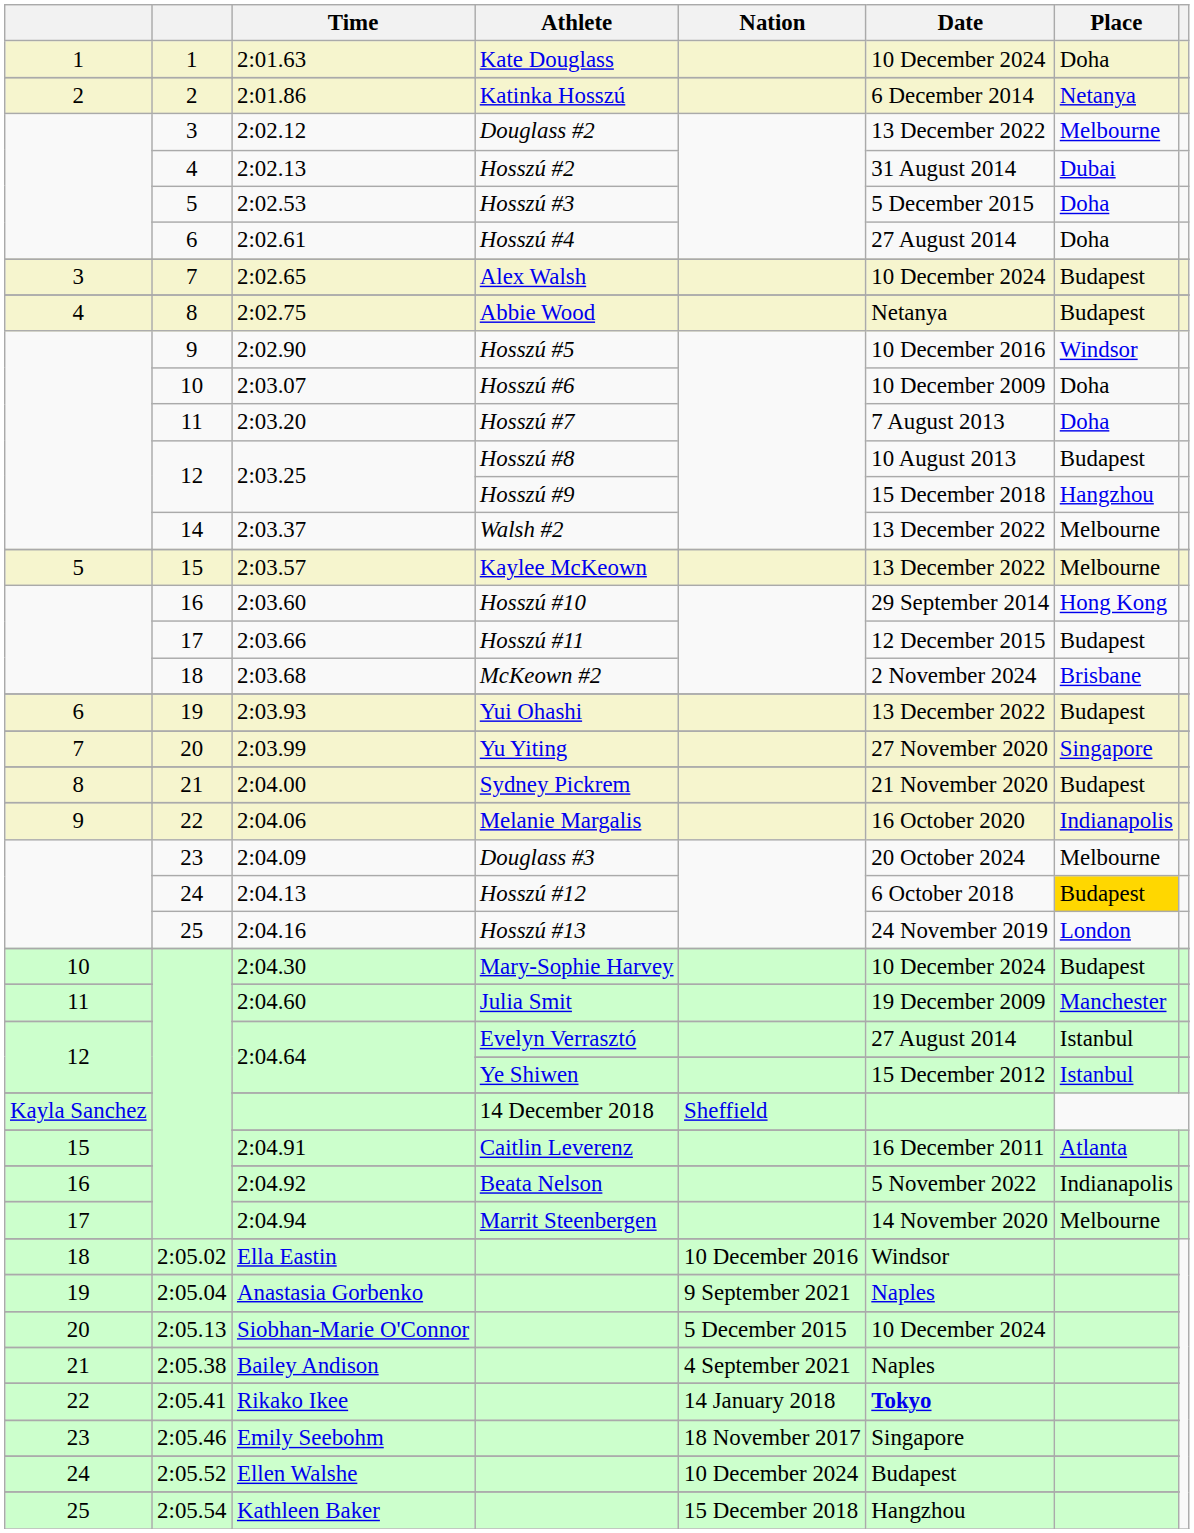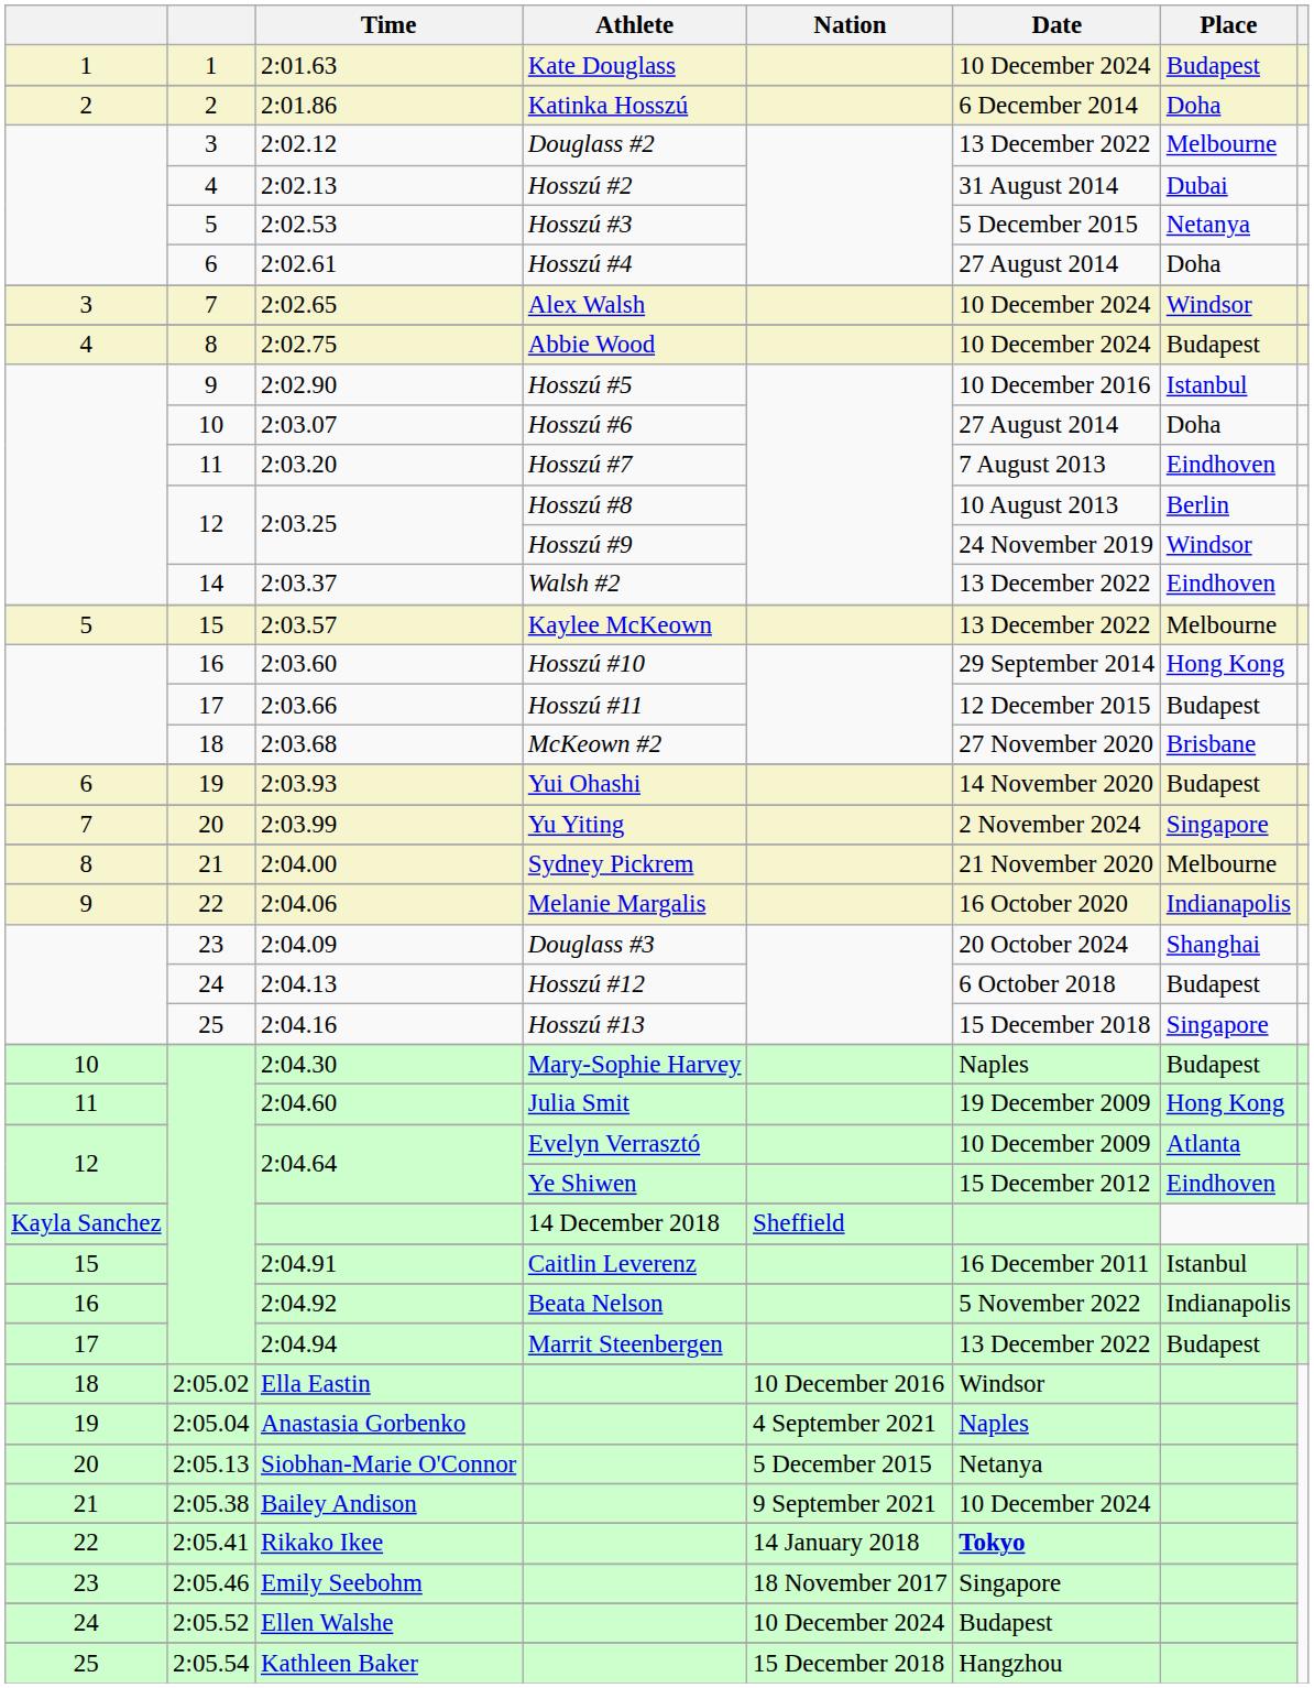 <table class="wikitable sortable">
 <tr>
 <th></th>
 <th></th>
 <th>Time</th>
 <th>Athlete</th>
 <th>Nation</th>
 <th>Date</th>
 <th>Place</th>
 <th class="unsortable"></th>
 </tr>
 <tr bgcolor=f6F5CE>
 <td align=center>1</td>
 <td align=center>1</td>
 <td>2:01.63</td>
 <td><a href='#'>Kate Douglass</a></td>
 <td></td>
 <td>10 December 2024</td>
-<td>Doha</td>
+<td><a href='#'>Budapest</a></td>
 <td></td>
 </tr>
 <tr>
 </tr>
 <tr bgcolor=f6F5CE>
 <td align=center>2</td>
 <td align=center>2</td>
 <td>2:01.86</td>
 <td><a href='#'>Katinka Hosszú</a></td>
 <td></td>
 <td>6 December 2014</td>
-<td><a href='#'>Netanya</a></td>
+<td><a href='#'>Doha</a></td>
 <td></td>
 </tr>
 <tr>
 <td rowspan="4"></td>
 <td align=center>3</td>
 <td>2:02.12</td>
 <td><em>Douglass #2</em></td>
 <td rowspan="4"></td>
 <td>13 December 2022</td>
 <td><a href='#'>Melbourne</a></td>
 <td></td>
 </tr>
 <tr>
 <td align=center>4</td>
 <td>2:02.13</td>
 <td><em>Hosszú #2</em></td>
 <td>31 August 2014</td>
 <td><a href='#'>Dubai</a></td>
 <td></td>
 </tr>
 <tr>
 <td align=center>5</td>
 <td>2:02.53</td>
 <td><em>Hosszú #3</em></td>
 <td>5 December 2015</td>
-<td><a href='#'>Doha</a></td>
+<td><a href='#'>Netanya</a></td>
 <td></td>
 </tr>
 <tr>
 <td align=center>6</td>
 <td>2:02.61</td>
 <td><em>Hosszú #4</em></td>
 <td>27 August 2014</td>
 <td>Doha</td>
 <td></td>
 </tr>
 <tr>
 </tr>
 <tr bgcolor=f6F5CE>
 <td align=center>3</td>
 <td align=center>7</td>
 <td>2:02.65</td>
 <td><a href='#'>Alex Walsh</a></td>
 <td></td>
 <td>10 December 2024</td>
-<td>Budapest</td>
+<td><a href='#'>Windsor</a></td>
 <td></td>
 </tr>
 <tr>
 </tr>
 <tr bgcolor=f6F5CE>
 <td align=center>4</td>
 <td align=center>8</td>
 <td>2:02.75</td>
 <td><a href='#'>Abbie Wood</a></td>
 <td></td>
-<td>Netanya</td>
+<td>10 December 2024</td>
 <td>Budapest</td>
 <td></td>
 </tr>
 <tr>
 <td rowspan="6"></td>
 <td align=center>9</td>
 <td>2:02.90</td>
 <td><em>Hosszú #5</em></td>
 <td rowspan="6"></td>
 <td>10 December 2016</td>
-<td><a href='#'>Windsor</a></td>
+<td><a href='#'>Istanbul</a></td>
 <td></td>
 </tr>
 <tr>
 <td align=center>10</td>
 <td>2:03.07</td>
 <td><em>Hosszú #6</em></td>
-<td>10 December 2009</td>
+<td>27 August 2014</td>
 <td>Doha</td>
 <td></td>
 </tr>
 <tr>
 <td align=center>11</td>
 <td>2:03.20</td>
 <td><em>Hosszú #7</em></td>
 <td>7 August 2013</td>
-<td><a href='#'>Doha</a></td>
+<td><a href='#'>Eindhoven</a></td>
 <td></td>
 </tr>
 <tr>
 <td rowspan="2" align=center>12</td>
 <td rowspan="2">2:03.25</td>
 <td><em>Hosszú #8</em></td>
 <td>10 August 2013</td>
-<td>Budapest</td>
+<td><a href='#'>Berlin</a></td>
 <td></td>
 </tr>
 <tr>
 <td><em>Hosszú #9</em></td>
-<td>15 December 2018</td>
-<td><a href='#'>Hangzhou</a></td>
+<td>24 November 2019</td>
+<td><a href='#'>Windsor</a></td>
 <td></td>
 </tr>
 <tr>
 <td align=center>14</td>
 <td>2:03.37</td>
 <td><em>Walsh #2</em></td>
 <td>13 December 2022</td>
-<td>Melbourne</td>
+<td><a href='#'>Eindhoven</a></td>
 <td></td>
 </tr>
 <tr>
 </tr>
 <tr bgcolor=f6F5CE>
 <td align=center>5</td>
 <td align=center>15</td>
 <td>2:03.57</td>
 <td><a href='#'>Kaylee McKeown</a></td>
 <td></td>
 <td>13 December 2022</td>
 <td>Melbourne</td>
 <td></td>
 </tr>
 <tr>
 <td rowspan="3"></td>
 <td align=center>16</td>
 <td>2:03.60</td>
 <td><em>Hosszú #10</em></td>
 <td rowspan="3"></td>
 <td>29 September 2014</td>
 <td><a href='#'>Hong Kong</a></td>
 <td></td>
 </tr>
 <tr>
 <td align=center>17</td>
 <td>2:03.66</td>
 <td><em>Hosszú #11</em></td>
 <td>12 December 2015</td>
 <td>Budapest</td>
 <td></td>
 </tr>
 <tr>
 <td align=center>18</td>
 <td>2:03.68</td>
 <td><em>McKeown #2</em></td>
-<td>2 November 2024</td>
+<td>27 November 2020</td>
 <td><a href='#'>Brisbane</a></td>
 <td></td>
 </tr>
 <tr>
 </tr>
 <tr bgcolor=f6F5CE>
 <td align=center>6</td>
 <td align=center>19</td>
 <td>2:03.93</td>
 <td><a href='#'>Yui Ohashi</a></td>
 <td></td>
-<td>13 December 2022</td>
+<td>14 November 2020</td>
 <td>Budapest</td>
 <td></td>
 </tr>
 <tr>
 </tr>
 <tr bgcolor=f6F5CE>
 <td align=center>7</td>
 <td align=center>20</td>
 <td>2:03.99</td>
 <td><a href='#'>Yu Yiting</a></td>
 <td></td>
-<td>27 November 2020</td>
+<td>2 November 2024</td>
 <td><a href='#'>Singapore</a></td>
 <td></td>
 </tr>
 <tr>
 </tr>
 <tr bgcolor=f6F5CE>
 <td align=center>8</td>
 <td align=center>21</td>
 <td>2:04.00</td>
 <td><a href='#'>Sydney Pickrem</a></td>
 <td></td>
 <td>21 November 2020</td>
-<td>Budapest</td>
+<td>Melbourne</td>
 <td></td>
 </tr>
 <tr>
 </tr>
 <tr bgcolor=f6F5CE>
 <td align=center>9</td>
 <td align=center>22</td>
 <td>2:04.06</td>
 <td><a href='#'>Melanie Margalis</a></td>
 <td></td>
 <td>16 October 2020</td>
 <td><a href='#'>Indianapolis</a></td>
 <td></td>
 </tr>
 <tr>
 <td rowspan="3"></td>
 <td align=center>23</td>
 <td>2:04.09</td>
 <td><em>Douglass #3</em></td>
 <td rowspan="3"></td>
 <td>20 October 2024</td>
-<td>Melbourne</td>
+<td><a href='#'>Shanghai</a></td>
 <td></td>
 </tr>
 <tr>
 <td align=center>24</td>
 <td>2:04.13</td>
 <td><em>Hosszú #12</em></td>
 <td>6 October 2018</td>
-<td style="background: gold;">Budapest</td>
+<td>Budapest</td>
 <td></td>
 </tr>
 <tr>
 <td align=center>25</td>
 <td>2:04.16</td>
 <td><em>Hosszú #13</em></td>
-<td>24 November 2019</td>
-<td><a href='#'>London</a></td>
+<td>15 December 2018</td>
+<td><a href='#'>Singapore</a></td>
 <td></td>
 </tr>
 <tr>
 </tr>
 <tr bgcolor=CCFFCC>
 <td align=center>10</td>
 <td rowspan="16"></td>
 <td>2:04.30</td>
 <td><a href='#'>Mary-Sophie Harvey</a></td>
 <td></td>
-<td>10 December 2024</td>
+<td>Naples</td>
 <td>Budapest</td>
 <td></td>
 </tr>
 <tr>
 </tr>
 <tr bgcolor=CCFFCC>
 <td align=center>11</td>
 <td>2:04.60</td>
 <td><a href='#'>Julia Smit</a></td>
 <td></td>
 <td>19 December 2009</td>
-<td><a href='#'>Manchester</a></td>
+<td><a href='#'>Hong Kong</a></td>
 <td></td>
 </tr>
 <tr>
 </tr>
 <tr bgcolor=CCFFCC>
 <td rowspan="3" align=center>12</td>
 <td rowspan="3">2:04.64</td>
 <td><a href='#'>Evelyn Verrasztó</a></td>
 <td></td>
-<td>27 August 2014</td>
-<td>Istanbul</td>
+<td>10 December 2009</td>
+<td><a href='#'>Atlanta</a></td>
 <td></td>
 </tr>
 <tr>
 </tr>
 <tr bgcolor=CCFFCC>
 <td><a href='#'>Ye Shiwen</a></td>
 <td></td>
 <td>15 December 2012</td>
-<td><a href='#'>Istanbul</a></td>
+<td><a href='#'>Eindhoven</a></td>
 <td></td>
 </tr>
 <tr>
 </tr>
 <tr bgcolor=CCFFCC>
 <td><a href='#'>Kayla Sanchez</a></td>
 <td></td>
 <td>14 December 2018</td>
 <td><a href='#'>Sheffield</a></td>
 <td></td>
 </tr>
 <tr>
 </tr>
 <tr bgcolor=CCFFCC>
 <td align=center>15</td>
 <td>2:04.91</td>
 <td><a href='#'>Caitlin Leverenz</a></td>
 <td></td>
 <td>16 December 2011</td>
-<td><a href='#'>Atlanta</a></td>
+<td>Istanbul</td>
 <td></td>
 </tr>
 <tr>
 </tr>
 <tr bgcolor=CCFFCC>
 <td align=center>16</td>
 <td>2:04.92</td>
 <td><a href='#'>Beata Nelson</a></td>
 <td></td>
 <td>5 November 2022</td>
 <td>Indianapolis</td>
 <td></td>
 </tr>
 <tr>
 </tr>
 <tr bgcolor=CCFFCC>
 <td align=center>17</td>
 <td>2:04.94</td>
 <td><a href='#'>Marrit Steenbergen</a></td>
 <td></td>
-<td>14 November 2020</td>
-<td>Melbourne</td>
+<td>13 December 2022</td>
+<td>Budapest</td>
 <td></td>
 </tr>
 <tr>
 </tr>
 <tr bgcolor=CCFFCC>
 <td align=center>18</td>
 <td>2:05.02</td>
 <td><a href='#'>Ella Eastin</a></td>
 <td></td>
 <td>10 December 2016</td>
 <td>Windsor</td>
 <td></td>
 </tr>
 <tr>
 </tr>
 <tr bgcolor=CCFFCC>
 <td align=center>19</td>
 <td>2:05.04</td>
 <td><a href='#'>Anastasia Gorbenko</a></td>
 <td></td>
-<td>9 September 2021</td>
+<td>4 September 2021</td>
 <td><a href='#'>Naples</a></td>
 <td></td>
 </tr>
 <tr>
 </tr>
 <tr bgcolor=CCFFCC>
 <td align=center>20</td>
 <td>2:05.13</td>
 <td><a href='#'>Siobhan-Marie O'Connor</a></td>
 <td></td>
 <td>5 December 2015</td>
-<td>10 December 2024</td>
+<td>Netanya</td>
 <td></td>
 </tr>
 <tr>
 </tr>
 <tr bgcolor=CCFFCC>
 <td align=center>21</td>
 <td>2:05.38</td>
 <td><a href='#'>Bailey Andison</a></td>
 <td></td>
-<td>4 September 2021</td>
-<td>Naples</td>
+<td>9 September 2021</td>
+<td>10 December 2024</td>
 <td></td>
 </tr>
 <tr>
 </tr>
 <tr bgcolor=CCFFCC>
 <td align=center>22</td>
 <td>2:05.41</td>
 <td><a href='#'>Rikako Ikee</a></td>
 <td></td>
 <td>14 January 2018</td>
 <td><strong><a href='#'>Tokyo</a></strong></td>
 <td></td>
 </tr>
 <tr>
 </tr>
 <tr bgcolor=CCFFCC>
 <td align=center>23</td>
 <td>2:05.46</td>
 <td><a href='#'>Emily Seebohm</a></td>
 <td></td>
 <td>18 November 2017</td>
 <td>Singapore</td>
 <td></td>
 </tr>
 <tr>
 </tr>
 <tr bgcolor=CCFFCC>
 <td align=center>24</td>
 <td>2:05.52</td>
 <td><a href='#'>Ellen Walshe</a></td>
 <td></td>
 <td>10 December 2024</td>
 <td>Budapest</td>
 <td></td>
 </tr>
 <tr>
 </tr>
 <tr bgcolor=CCFFCC>
 <td align=center>25</td>
 <td>2:05.54</td>
 <td><a href='#'>Kathleen Baker</a></td>
 <td></td>
 <td>15 December 2018</td>
 <td>Hangzhou</td>
 <td></td>
 </tr>
 </table>
